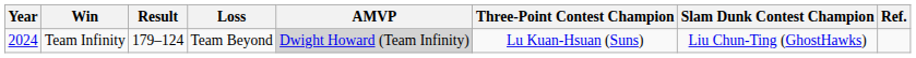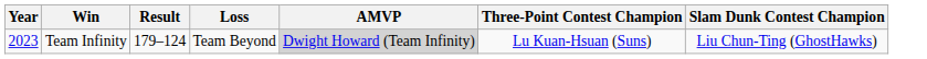 <table class="wikitable" style="font-size: 95%; text-align:center;">
 <tr>
 <th>Year</th>
 <th>Win</th>
 <th>Result</th>
 <th>Loss</th>
 <th>AMVP</th>
 <th>Three-Point Contest Champion</th>
 <th>Slam Dunk Contest Champion</th>
-<th>Ref.</th>
 </tr>
 <tr>
-<td><a href='#'>2024</a></td>
+<td><a href='#'>2023</a></td>
 <td>Team Infinity</td>
 <td>179–124</td>
 <td>Team Beyond</td>
 <td style="background: lightgrey;"><a href='#'>Dwight Howard</a> (Team Infinity)</td>
 <td><a href='#'>Lu Kuan-Hsuan</a> (<a href='#'>Suns</a>)</td>
 <td><a href='#'>Liu Chun-Ting</a> (<a href='#'>GhostHawks</a>)</td>
-<td></td>
 </tr>
 </table>
